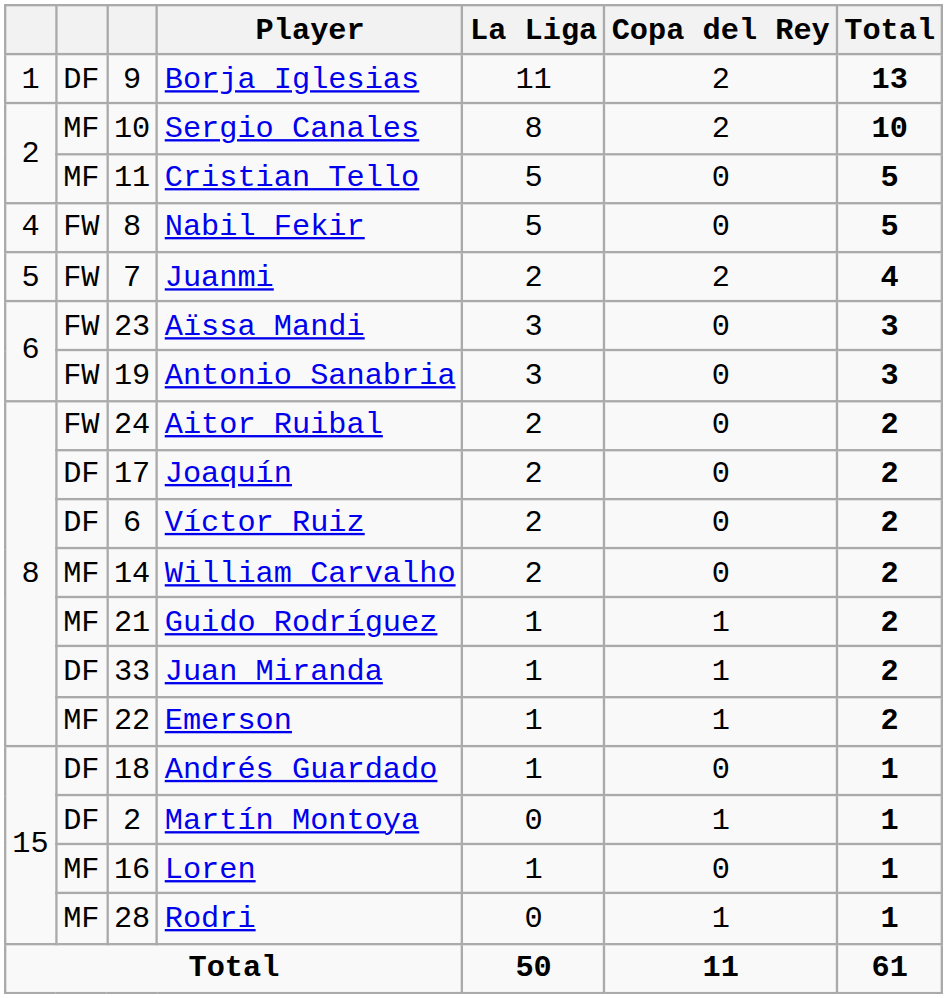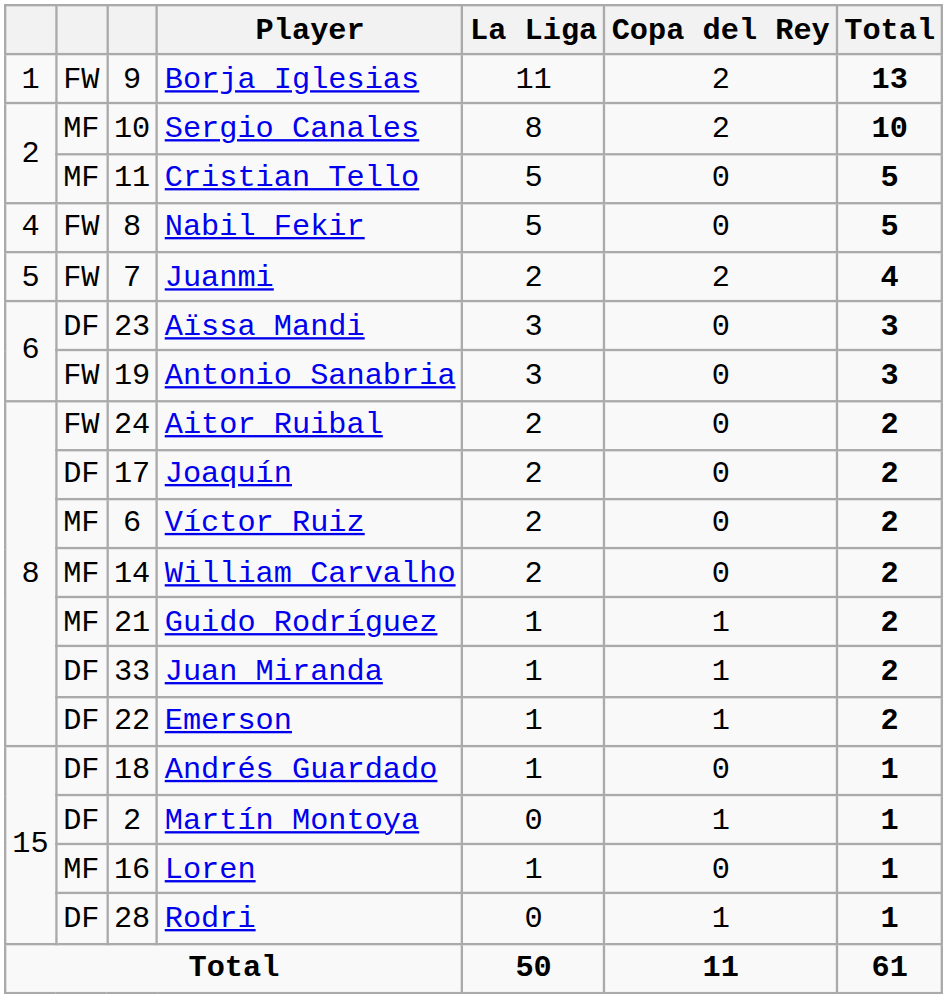 <table class="wikitable sortable" style="text-align:center">
 <tr>
 <th></th>
 <th></th>
 <th></th>
 <th>Player</th>
 <th>La Liga</th>
 <th>Copa del Rey</th>
 <th>Total</th>
 </tr>
 <tr>
 <td>1</td>
-<td>DF</td>
+<td>FW</td>
 <td>9</td>
 <td style="text-align:left;"> <a href='#'>Borja Iglesias</a></td>
 <td>11</td>
 <td>2</td>
 <td><strong>13</strong></td>
 </tr>
 <tr>
 <td rowspan=2>2</td>
 <td>MF</td>
 <td>10</td>
 <td style="text-align:left;"> <a href='#'>Sergio Canales</a></td>
 <td>8</td>
 <td>2</td>
 <td><strong>10</strong></td>
 </tr>
 <tr>
 <td>MF</td>
 <td>11</td>
 <td style="text-align:left;"> <a href='#'>Cristian Tello</a></td>
 <td>5</td>
 <td>0</td>
 <td><strong>5</strong></td>
 </tr>
 <tr>
 <td>4</td>
 <td>FW</td>
 <td>8</td>
 <td style="text-align:left;"> <a href='#'>Nabil Fekir</a></td>
 <td>5</td>
 <td>0</td>
 <td><strong>5</strong></td>
 </tr>
 <tr>
 <td>5</td>
 <td>FW</td>
 <td>7</td>
 <td style="text-align:left;"> <a href='#'>Juanmi</a></td>
 <td>2</td>
 <td>2</td>
 <td><strong>4</strong></td>
 </tr>
 <tr>
 <td rowspan=2>6</td>
-<td>FW</td>
+<td>DF</td>
 <td>23</td>
 <td style="text-align:left;"> <a href='#'>Aïssa Mandi</a></td>
 <td>3</td>
 <td>0</td>
 <td><strong>3</strong></td>
 </tr>
 <tr>
 <td>FW</td>
 <td>19</td>
 <td style="text-align:left;"> <a href='#'>Antonio Sanabria</a></td>
 <td>3</td>
 <td>0</td>
 <td><strong>3</strong></td>
 </tr>
 <tr>
 <td rowspan=7>8</td>
 <td>FW</td>
 <td>24</td>
 <td style="text-align:left;"> <a href='#'>Aitor Ruibal</a></td>
 <td>2</td>
 <td>0</td>
 <td><strong>2</strong></td>
 </tr>
 <tr>
 <td>DF</td>
 <td>17</td>
 <td style="text-align:left;"> <a href='#'>Joaquín</a></td>
 <td>2</td>
 <td>0</td>
 <td><strong>2</strong></td>
 </tr>
 <tr>
-<td>DF</td>
+<td>MF</td>
 <td>6</td>
 <td style="text-align:left;"> <a href='#'>Víctor Ruiz</a></td>
 <td>2</td>
 <td>0</td>
 <td><strong>2</strong></td>
 </tr>
 <tr>
 <td>MF</td>
 <td>14</td>
 <td style="text-align:left;"> <a href='#'>William Carvalho</a></td>
 <td>2</td>
 <td>0</td>
 <td><strong>2</strong></td>
 </tr>
 <tr>
 <td>MF</td>
 <td>21</td>
 <td style="text-align:left;"> <a href='#'>Guido Rodríguez</a></td>
 <td>1</td>
 <td>1</td>
 <td><strong>2</strong></td>
 </tr>
 <tr>
 <td>DF</td>
 <td>33</td>
 <td style="text-align:left;"> <a href='#'>Juan Miranda</a></td>
 <td>1</td>
 <td>1</td>
 <td><strong>2</strong></td>
 </tr>
 <tr>
-<td>MF</td>
+<td>DF</td>
 <td>22</td>
 <td style="text-align:left;"> <a href='#'>Emerson</a></td>
 <td>1</td>
 <td>1</td>
 <td><strong>2</strong></td>
 </tr>
 <tr>
 <td rowspan=4>15</td>
 <td>DF</td>
 <td>18</td>
 <td style="text-align:left;"> <a href='#'>Andrés Guardado</a></td>
 <td>1</td>
 <td>0</td>
 <td><strong>1</strong></td>
 </tr>
 <tr>
 <td>DF</td>
 <td>2</td>
 <td style="text-align:left;"> <a href='#'>Martín Montoya</a></td>
 <td>0</td>
 <td>1</td>
 <td><strong>1</strong></td>
 </tr>
 <tr>
 <td>MF</td>
 <td>16</td>
 <td style="text-align:left;"> <a href='#'>Loren</a></td>
 <td>1</td>
 <td>0</td>
 <td><strong>1</strong></td>
 </tr>
 <tr>
-<td>MF</td>
+<td>DF</td>
 <td>28</td>
 <td style="text-align:left;"> <a href='#'>Rodri</a></td>
 <td>0</td>
 <td>1</td>
 <td><strong>1</strong></td>
 </tr>
 <tr class="sortbottom">
 <td colspan="4"><strong>Total</strong></td>
 <td><strong>50</strong></td>
 <td><strong>11</strong></td>
 <td><strong>61</strong></td>
 </tr>
 </table>
